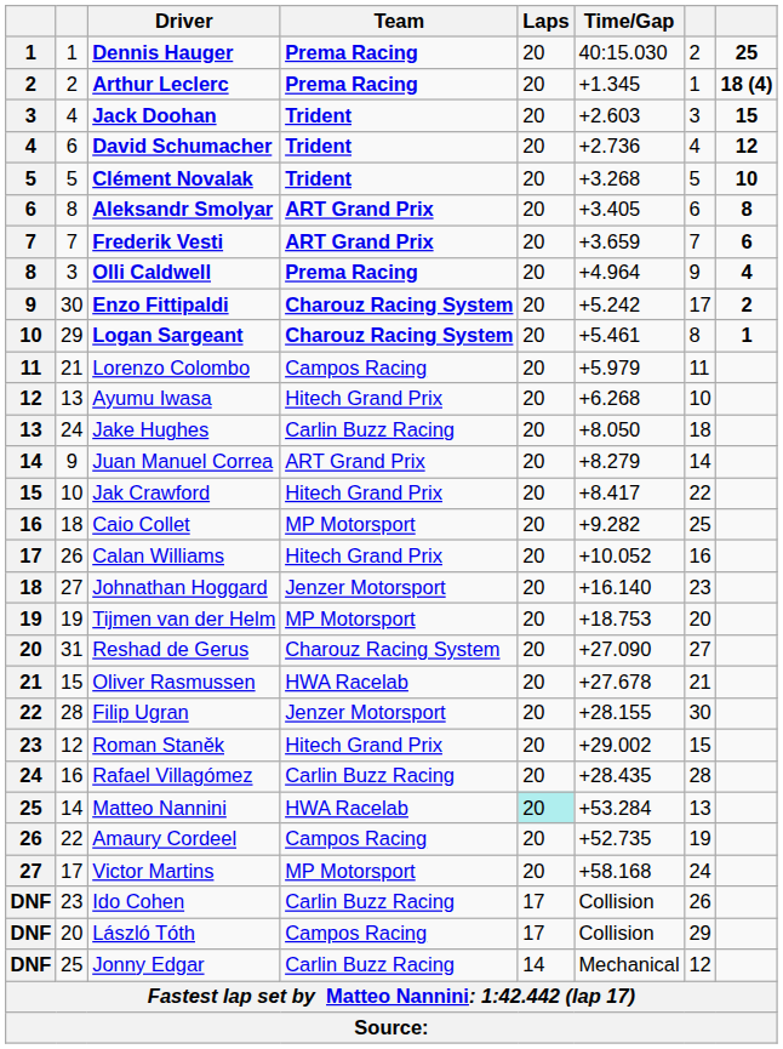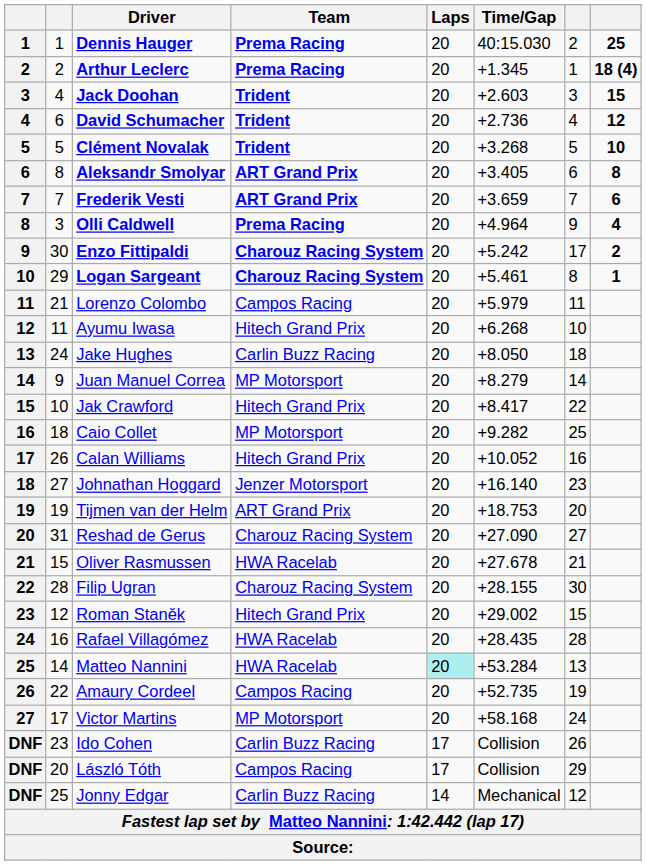 <table class="wikitable" style="font-size:85%">
 <tr>
 <th></th>
 <th></th>
 <th>Driver</th>
 <th>Team</th>
 <th>Laps</th>
 <th>Time/Gap</th>
 <th></th>
 <th></th>
 </tr>
 <tr>
 <th>1</th>
 <td align="center">1</td>
 <td><strong> <a href='#'>Dennis Hauger</a></strong></td>
 <td><a href='#'><strong>Prema Racing</strong></a></td>
 <td>20</td>
 <td>40:15.030</td>
 <td>2</td>
 <td align="center"><strong>25</strong></td>
 </tr>
 <tr>
 <th>2</th>
 <td align="center">2</td>
 <td><strong> <a href='#'>Arthur Leclerc</a></strong></td>
 <td><a href='#'><strong>Prema Racing</strong></a></td>
 <td>20</td>
 <td>+1.345</td>
 <td>1</td>
 <td align="center"><strong>18 (4)</strong></td>
 </tr>
 <tr>
 <th>3</th>
 <td align="center">4</td>
 <td><strong> <a href='#'>Jack Doohan</a></strong></td>
 <td><a href='#'><strong>Trident</strong></a></td>
 <td>20</td>
 <td>+2.603</td>
 <td>3</td>
 <td align="center"><strong>15</strong></td>
 </tr>
 <tr>
 <th>4</th>
 <td align="center">6</td>
 <td><strong> <a href='#'>David Schumacher</a></strong></td>
 <td><a href='#'><strong>Trident</strong></a></td>
 <td>20</td>
 <td>+2.736</td>
 <td>4</td>
 <td align="center"><strong>12</strong></td>
 </tr>
 <tr>
 <th>5</th>
 <td align="center">5</td>
 <td><strong> <a href='#'>Clément Novalak</a></strong></td>
 <td><a href='#'><strong>Trident</strong></a></td>
 <td>20</td>
 <td>+3.268</td>
 <td>5</td>
 <td align="center"><strong>10</strong></td>
 </tr>
 <tr>
 <th>6</th>
 <td align="center">8</td>
 <td><strong> <a href='#'>Aleksandr Smolyar</a></strong></td>
 <td><strong><a href='#'>ART Grand Prix</a></strong></td>
 <td>20</td>
 <td>+3.405</td>
 <td>6</td>
 <td align="center"><strong>8</strong></td>
 </tr>
 <tr>
 <th>7</th>
 <td align="center">7</td>
 <td><strong> <a href='#'>Frederik Vesti</a></strong></td>
 <td><strong><a href='#'>ART Grand Prix</a></strong></td>
 <td>20</td>
 <td>+3.659</td>
 <td>7</td>
 <td align="center"><strong>6</strong></td>
 </tr>
 <tr>
 <th>8</th>
 <td align="center">3</td>
 <td><strong> <a href='#'>Olli Caldwell</a></strong></td>
 <td><a href='#'><strong>Prema Racing</strong></a></td>
 <td>20</td>
 <td>+4.964</td>
 <td>9</td>
 <td align="center"><strong>4</strong></td>
 </tr>
 <tr>
 <th>9</th>
 <td align="center">30</td>
 <td><strong> <a href='#'>Enzo Fittipaldi</a></strong></td>
 <td><strong><a href='#'>Charouz Racing System</a></strong></td>
 <td>20</td>
 <td>+5.242</td>
 <td>17</td>
 <td align="center"><strong>2</strong></td>
 </tr>
 <tr>
 <th>10</th>
 <td align="center">29</td>
 <td><strong> <a href='#'>Logan Sargeant</a></strong></td>
 <td><strong><a href='#'>Charouz Racing System</a></strong></td>
 <td>20</td>
 <td>+5.461</td>
 <td>8</td>
 <td align="center"><strong>1</strong></td>
 </tr>
 <tr>
 <th>11</th>
 <td align="center">21</td>
 <td> <a href='#'>Lorenzo Colombo</a></td>
 <td><a href='#'>Campos Racing</a></td>
 <td>20</td>
 <td>+5.979</td>
 <td>11</td>
 <td align="center"></td>
 </tr>
 <tr>
 <th>12</th>
-<td align="center">13</td>
+<td align="center">11</td>
 <td> <a href='#'>Ayumu Iwasa</a></td>
 <td><a href='#'>Hitech Grand Prix</a></td>
 <td>20</td>
 <td>+6.268</td>
 <td>10</td>
 <td align="center"></td>
 </tr>
 <tr>
 <th>13</th>
 <td align="center">24</td>
 <td> <a href='#'>Jake Hughes</a></td>
 <td><a href='#'>Carlin Buzz Racing</a></td>
 <td>20</td>
 <td>+8.050</td>
 <td>18</td>
 <td align="center"></td>
 </tr>
 <tr>
 <th>14</th>
 <td align="center">9</td>
 <td> <a href='#'>Juan Manuel Correa</a></td>
-<td><a href='#'>ART Grand Prix</a></td>
+<td><a href='#'>MP Motorsport</a></td>
 <td>20</td>
 <td>+8.279</td>
 <td>14</td>
 <td align="center"></td>
 </tr>
 <tr>
 <th>15</th>
 <td align="center">10</td>
 <td> <a href='#'>Jak Crawford</a></td>
 <td><a href='#'>Hitech Grand Prix</a></td>
 <td>20</td>
 <td>+8.417</td>
 <td>22</td>
 <td align="center"></td>
 </tr>
 <tr>
 <th>16</th>
 <td align="center">18</td>
 <td> <a href='#'>Caio Collet</a></td>
 <td><a href='#'>MP Motorsport</a></td>
 <td>20</td>
 <td>+9.282</td>
 <td>25</td>
 <td align="center"></td>
 </tr>
 <tr>
 <th>17</th>
 <td align="center">26</td>
 <td> <a href='#'>Calan Williams</a></td>
 <td><a href='#'>Hitech Grand Prix</a></td>
 <td>20</td>
 <td>+10.052</td>
 <td>16</td>
 <td align="center"></td>
 </tr>
 <tr>
 <th>18</th>
 <td align="center">27</td>
 <td> <a href='#'>Johnathan Hoggard</a></td>
 <td><a href='#'>Jenzer Motorsport</a></td>
 <td>20</td>
 <td>+16.140</td>
 <td>23</td>
 <td align="center"></td>
 </tr>
 <tr>
 <th>19</th>
 <td align="center">19</td>
 <td> <a href='#'>Tijmen van der Helm</a></td>
-<td><a href='#'>MP Motorsport</a></td>
+<td><a href='#'>ART Grand Prix</a></td>
 <td>20</td>
 <td>+18.753</td>
 <td>20</td>
 <td align="center"></td>
 </tr>
 <tr>
 <th>20</th>
 <td align="center">31</td>
 <td> <a href='#'>Reshad de Gerus</a></td>
 <td><a href='#'>Charouz Racing System</a></td>
 <td>20</td>
 <td>+27.090</td>
 <td>27</td>
 <td align="center"></td>
 </tr>
 <tr>
 <th>21</th>
 <td align="center">15</td>
 <td> <a href='#'>Oliver Rasmussen</a></td>
 <td><a href='#'>HWA Racelab</a></td>
 <td>20</td>
 <td>+27.678</td>
 <td>21</td>
 <td align="center"></td>
 </tr>
 <tr>
 <th>22</th>
 <td align="center">28</td>
 <td> <a href='#'>Filip Ugran</a></td>
-<td><a href='#'>Jenzer Motorsport</a></td>
+<td><a href='#'>Charouz Racing System</a></td>
 <td>20</td>
 <td>+28.155</td>
 <td>30</td>
 <td align="center"></td>
 </tr>
 <tr>
 <th>23</th>
 <td align="center">12</td>
 <td> <a href='#'>Roman Staněk</a></td>
 <td><a href='#'>Hitech Grand Prix</a></td>
 <td>20</td>
 <td>+29.002</td>
 <td>15</td>
 <td align="center"></td>
 </tr>
 <tr>
 <th>24</th>
 <td align="center">16</td>
 <td> <a href='#'>Rafael Villagómez</a></td>
-<td><a href='#'>Carlin Buzz Racing</a></td>
+<td><a href='#'>HWA Racelab</a></td>
 <td>20</td>
 <td>+28.435</td>
 <td>28</td>
 <td align="center"></td>
 </tr>
 <tr>
 <th>25</th>
 <td align="center">14</td>
 <td> <a href='#'>Matteo Nannini</a></td>
 <td><a href='#'>HWA Racelab</a></td>
 <td style="background: paleturquoise;">20</td>
 <td>+53.284</td>
 <td>13</td>
 <td align="center"></td>
 </tr>
 <tr>
 <th>26</th>
 <td align="center">22</td>
 <td> <a href='#'>Amaury Cordeel</a></td>
 <td><a href='#'>Campos Racing</a></td>
 <td>20</td>
 <td>+52.735</td>
 <td>19</td>
 <td align="center"></td>
 </tr>
 <tr>
 <th>27</th>
 <td align="center">17</td>
 <td> <a href='#'>Victor Martins</a></td>
 <td><a href='#'>MP Motorsport</a></td>
 <td>20</td>
 <td>+58.168</td>
 <td>24</td>
 <td align="center"></td>
 </tr>
 <tr>
 <th>DNF</th>
 <td align="center">23</td>
 <td> <a href='#'>Ido Cohen</a></td>
 <td><a href='#'>Carlin Buzz Racing</a></td>
 <td>17</td>
 <td>Collision</td>
 <td>26</td>
 <td align="center"></td>
 </tr>
 <tr>
 <th>DNF</th>
 <td align="center">20</td>
 <td> <a href='#'>László Tóth</a></td>
 <td><a href='#'>Campos Racing</a></td>
 <td>17</td>
 <td>Collision</td>
 <td>29</td>
 <td align="center"></td>
 </tr>
 <tr>
 <th>DNF</th>
 <td align="center">25</td>
 <td> <a href='#'>Jonny Edgar</a></td>
 <td><a href='#'>Carlin Buzz Racing</a></td>
 <td>14</td>
 <td>Mechanical</td>
 <td>12</td>
 <td align="center"></td>
 </tr>
 <tr>
 <th colspan="8"><em>Fastest lap set by</em>  <a href='#'>Matteo Nannini</a><em>: 1:42.442 (lap 17)</em></th>
 </tr>
 <tr>
 <th colspan="8">Source:</th>
 </tr>
 </table>
